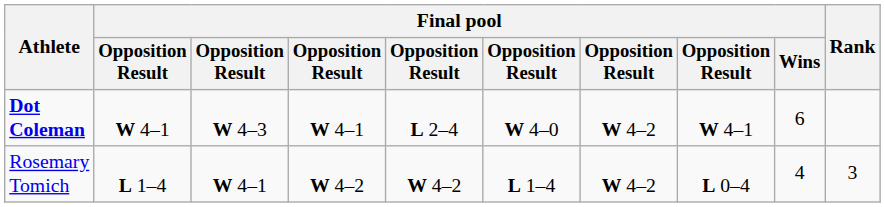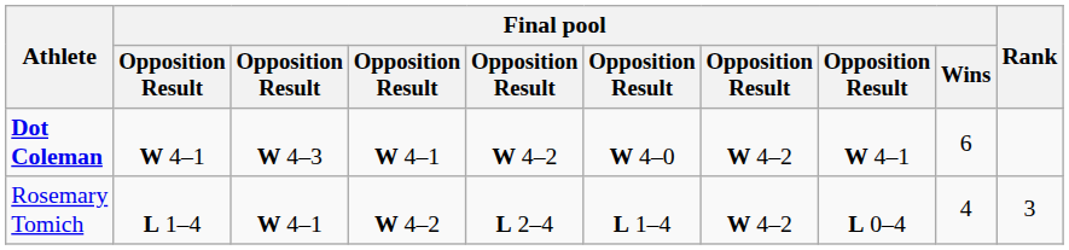 <table class=wikitable style="font-size:90%;text-align:center">
 <tr>
 <th rowspan="2">Athlete</th>
 <th colspan=8>Final pool</th>
 <th rowspan=2>Rank</th>
 </tr>
 <tr style="font-size:95%">
 <th>Opposition<br>Result</th>
 <th>Opposition<br>Result</th>
 <th>Opposition<br>Result</th>
 <th>Opposition<br>Result</th>
 <th>Opposition<br>Result</th>
 <th>Opposition<br>Result</th>
 <th>Opposition<br>Result</th>
 <th>Wins</th>
 </tr>
 <tr>
 <td style="text-align:left;"><strong><a href='#'>Dot Coleman</a></strong></td>
 <td><br><strong>W</strong> 4–1</td>
 <td><br><strong>W</strong> 4–3</td>
 <td><br><strong>W</strong> 4–1</td>
-<td><br><strong>L</strong> 2–4</td>
+<td><br><strong>W</strong> 4–2</td>
 <td><br><strong>W</strong> 4–0</td>
 <td><br><strong>W</strong> 4–2</td>
 <td><br><strong>W</strong> 4–1</td>
 <td>6</td>
 <td></td>
 </tr>
 <tr>
 <td style="text-align:left;"><a href='#'>Rosemary Tomich</a></td>
 <td><br><strong>L</strong> 1–4</td>
 <td><br><strong>W</strong> 4–1</td>
 <td><br><strong>W</strong> 4–2</td>
-<td><br><strong>W</strong> 4–2</td>
+<td><br><strong>L</strong> 2–4</td>
 <td><br><strong>L</strong> 1–4</td>
 <td><br><strong>W</strong> 4–2</td>
 <td><br><strong>L</strong> 0–4</td>
 <td>4</td>
 <td>3</td>
 </tr>
 </table>
